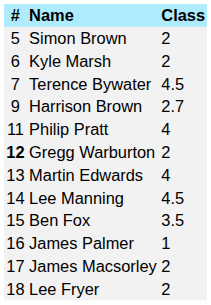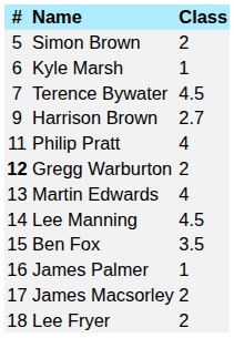 <table border=0 cellpadding=2 cellspacing=0  |- bgcolor=#F2F2F2 style="text-align:center; font-size:90%;">
 <tr bgcolor=#ADEBFD>
 <th>#</th>
 <th align=left>Name</th>
 <th align=left>Class</th>
 </tr>
 <tr>
 <td>5</td>
 <td align=left>Simon Brown</td>
 <td align=left>2</td>
 </tr>
 <tr>
 <td>6</td>
 <td align=left>Kyle Marsh</td>
-<td align=left>2</td>
+<td align=left>1</td>
 </tr>
 <tr>
 <td>7</td>
 <td align=left>Terence Bywater</td>
 <td align=left>4.5</td>
 </tr>
 <tr>
 <td>9</td>
 <td align=left>Harrison Brown</td>
 <td align=left>2.7</td>
 </tr>
 <tr>
 <td>11</td>
 <td align=left>Philip Pratt</td>
 <td align=left>4</td>
 </tr>
 <tr>
 <td><strong>12</strong></td>
 <td align=left>Gregg Warburton</td>
 <td align=left>2</td>
 </tr>
 <tr>
 <td>13</td>
 <td align=left>Martin Edwards</td>
 <td align=left>4</td>
 </tr>
 <tr>
 <td>14</td>
 <td align=left>Lee Manning</td>
 <td align=left>4.5</td>
 </tr>
 <tr>
 <td>15</td>
 <td align=left>Ben Fox</td>
 <td align=left>3.5</td>
 </tr>
 <tr>
 <td>16</td>
 <td align=left>James Palmer</td>
 <td align=left>1</td>
 </tr>
 <tr>
 <td>17</td>
 <td align=left>James Macsorley</td>
 <td align=left>2</td>
 </tr>
 <tr>
 <td>18</td>
 <td align=left>Lee Fryer</td>
 <td align=left>2</td>
 </tr>
 </table>
